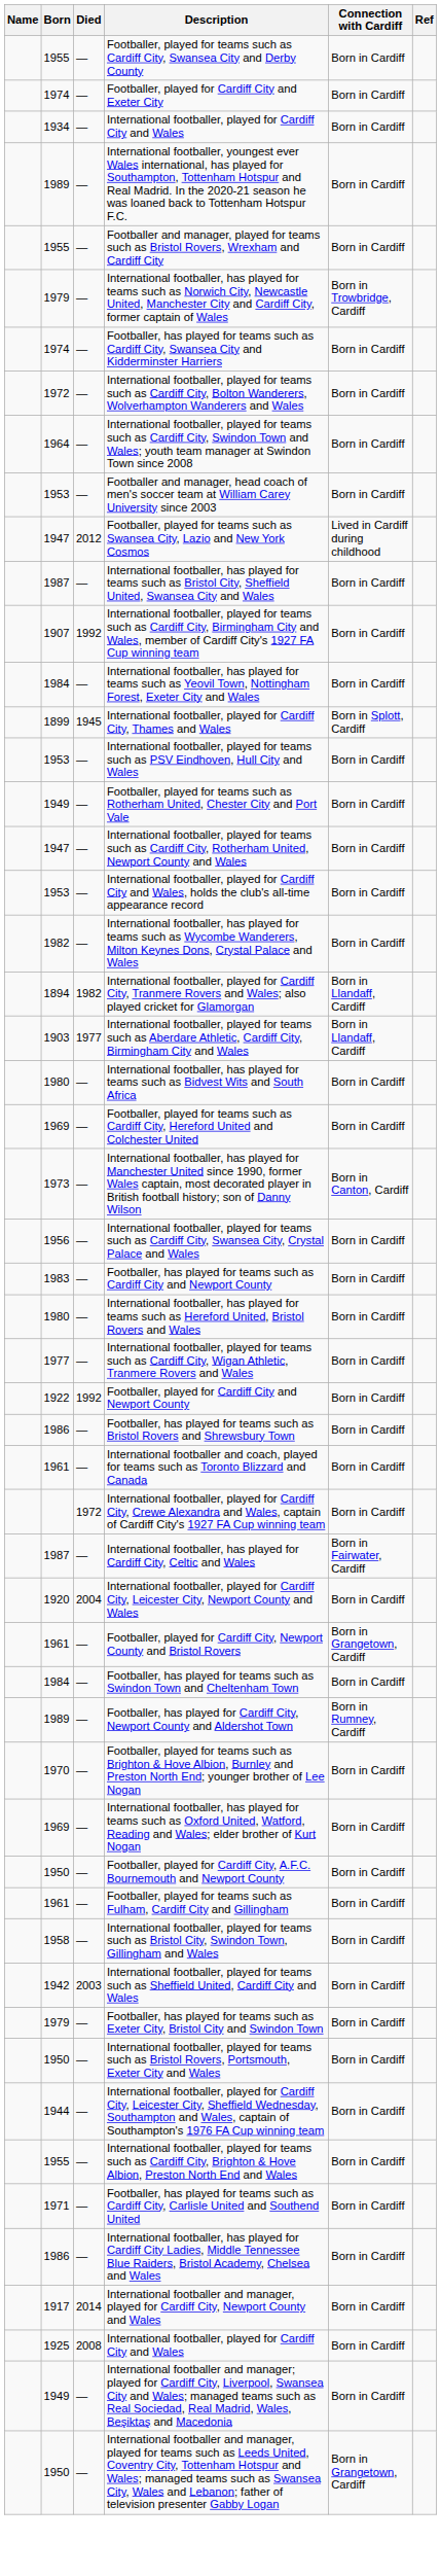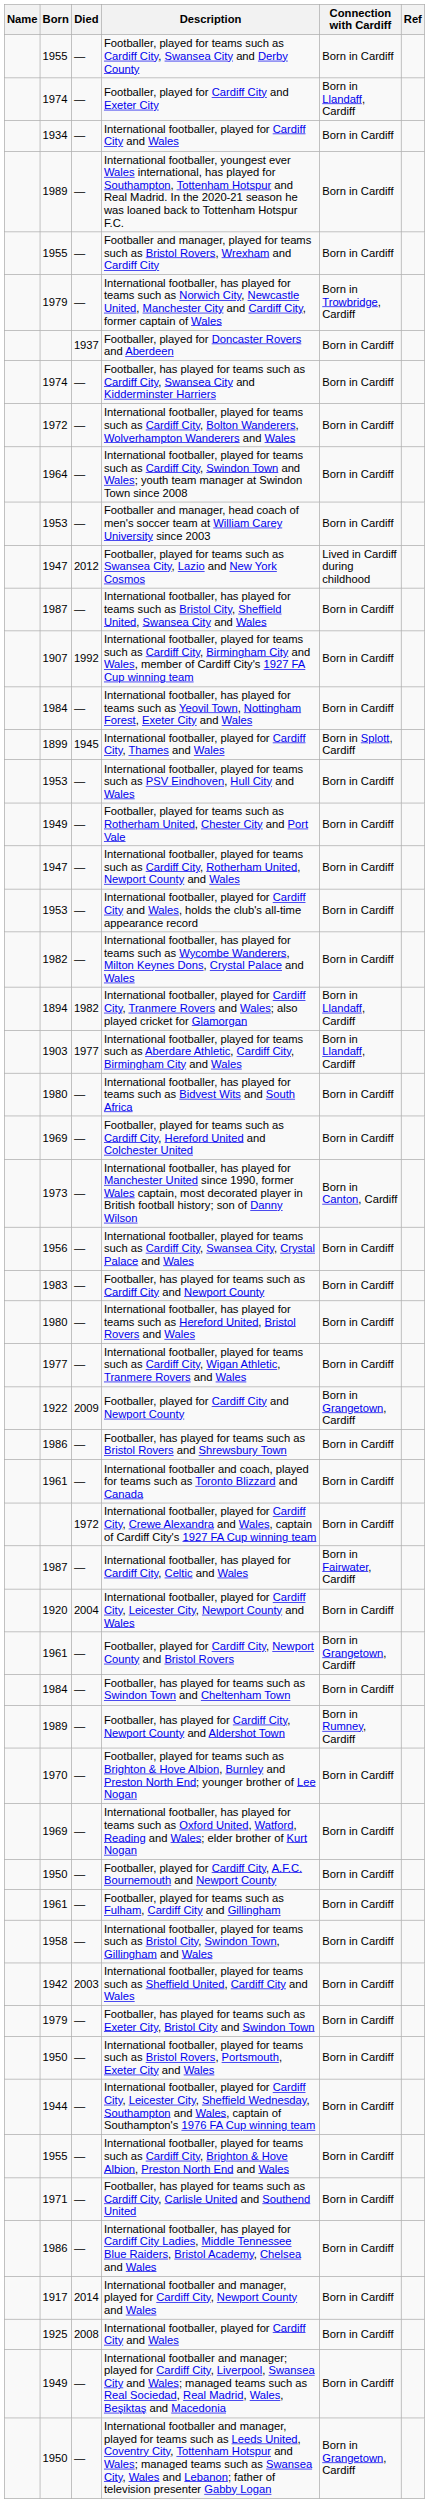 <table class="sortable wikitable" style="text-align: left; width: 68%;">
 <tr>
 <th scope="col">Name</th>
 <th scope="col">Born</th>
 <th scope="col">Died</th>
 <th scope="col">Description</th>
 <th scope="col">Connection with Cardiff</th>
 <th scope="col"><abbr>Ref</abbr></th>
 </tr>
 <tr>
 <td></td>
 <td>1955</td>
 <td>—</td>
 <td>Footballer, played for teams such as <a href='#'>Cardiff City</a>, <a href='#'>Swansea City</a> and <a href='#'>Derby County</a></td>
 <td>Born in Cardiff</td>
 <td></td>
 </tr>
 <tr>
 <td></td>
 <td>1974</td>
 <td>—</td>
 <td>Footballer, played for <a href='#'>Cardiff City</a> and <a href='#'>Exeter City</a></td>
-<td>Born in Cardiff</td>
+<td>Born in <a href='#'>Llandaff</a>, Cardiff</td>
 <td></td>
 </tr>
 <tr>
 <td></td>
 <td>1934</td>
 <td>—</td>
 <td>International footballer, played for <a href='#'>Cardiff City</a> and <a href='#'>Wales</a></td>
 <td>Born in Cardiff</td>
 <td></td>
 </tr>
 <tr>
 <td></td>
 <td>1989</td>
 <td>—</td>
 <td>International footballer, youngest ever <a href='#'>Wales</a> international, has played for <a href='#'>Southampton</a>, <a href='#'>Tottenham Hotspur</a> and Real Madrid. In the 2020-21 season he was loaned back to Tottenham Hotspur F.C.</td>
 <td>Born in Cardiff</td>
 <td></td>
 </tr>
 <tr>
 <td></td>
 <td>1955</td>
 <td>—</td>
 <td>Footballer and manager, played for teams such as <a href='#'>Bristol Rovers</a>, <a href='#'>Wrexham</a> and <a href='#'>Cardiff City</a></td>
 <td>Born in Cardiff</td>
 <td></td>
 </tr>
 <tr>
 <td></td>
 <td>1979</td>
 <td>—</td>
 <td>International footballer, has played for teams such as <a href='#'>Norwich City</a>, <a href='#'>Newcastle United</a>, <a href='#'>Manchester City</a> and <a href='#'>Cardiff City</a>, former captain of <a href='#'>Wales</a></td>
 <td>Born in <a href='#'>Trowbridge</a>, Cardiff</td>
+<td></td>
+</tr>
+<tr>
+<td></td>
+<td></td>
+<td>1937</td>
+<td>Footballer, played for <a href='#'>Doncaster Rovers</a> and <a href='#'>Aberdeen</a></td>
+<td>Born in Cardiff</td>
 <td></td>
 </tr>
 <tr>
 <td></td>
 <td>1974</td>
 <td>—</td>
 <td>Footballer, has played for teams such as <a href='#'>Cardiff City</a>, <a href='#'>Swansea City</a> and <a href='#'>Kidderminster Harriers</a></td>
 <td>Born in Cardiff</td>
 <td></td>
 </tr>
 <tr>
 <td></td>
 <td>1972</td>
 <td>—</td>
 <td>International footballer, played for teams such as <a href='#'>Cardiff City</a>, <a href='#'>Bolton Wanderers</a>, <a href='#'>Wolverhampton Wanderers</a> and <a href='#'>Wales</a></td>
 <td>Born in Cardiff</td>
 <td></td>
 </tr>
 <tr>
 <td></td>
 <td>1964</td>
 <td>—</td>
 <td>International footballer, played for teams such as <a href='#'>Cardiff City</a>, <a href='#'>Swindon Town</a> and <a href='#'>Wales</a>; youth team manager at Swindon Town since 2008</td>
 <td>Born in Cardiff</td>
 <td></td>
 </tr>
 <tr>
 <td></td>
 <td>1953</td>
 <td>—</td>
 <td>Footballer and manager, head coach of men's soccer team at <a href='#'>William Carey University</a> since 2003</td>
 <td>Born in Cardiff</td>
 <td></td>
 </tr>
 <tr>
 <td></td>
 <td>1947</td>
 <td>2012</td>
 <td>Footballer, played for teams such as <a href='#'>Swansea City</a>, <a href='#'>Lazio</a> and <a href='#'>New York Cosmos</a></td>
 <td>Lived in Cardiff during childhood</td>
 <td></td>
 </tr>
 <tr>
 <td></td>
 <td>1987</td>
 <td>—</td>
 <td>International footballer, has played for teams such as <a href='#'>Bristol City</a>, <a href='#'>Sheffield United</a>, <a href='#'>Swansea City</a> and <a href='#'>Wales</a></td>
 <td>Born in Cardiff</td>
 <td></td>
 </tr>
 <tr>
 <td></td>
 <td>1907</td>
 <td>1992</td>
 <td>International footballer, played for teams such as <a href='#'>Cardiff City</a>, <a href='#'>Birmingham City</a> and <a href='#'>Wales</a>, member of Cardiff City's <a href='#'>1927 FA Cup winning team</a></td>
 <td>Born in Cardiff</td>
 <td></td>
 </tr>
 <tr>
 <td></td>
 <td>1984</td>
 <td>—</td>
 <td>International footballer, has played for teams such as <a href='#'>Yeovil Town</a>, <a href='#'>Nottingham Forest</a>, <a href='#'>Exeter City</a> and <a href='#'>Wales</a></td>
 <td>Born in Cardiff</td>
 <td></td>
 </tr>
 <tr>
 <td></td>
 <td>1899</td>
 <td>1945</td>
 <td>International footballer, played for <a href='#'>Cardiff City</a>, <a href='#'>Thames</a> and <a href='#'>Wales</a></td>
 <td>Born in <a href='#'>Splott</a>, Cardiff</td>
 <td></td>
 </tr>
 <tr>
 <td></td>
 <td>1953</td>
 <td>—</td>
 <td>International footballer, played for teams such as <a href='#'>PSV Eindhoven</a>, <a href='#'>Hull City</a> and <a href='#'>Wales</a></td>
 <td>Born in Cardiff</td>
 <td></td>
 </tr>
 <tr>
 <td></td>
 <td>1949</td>
 <td>—</td>
 <td>Footballer, played for teams such as <a href='#'>Rotherham United</a>, <a href='#'>Chester City</a> and <a href='#'>Port Vale</a></td>
 <td>Born in Cardiff</td>
 <td></td>
 </tr>
 <tr>
 <td></td>
 <td>1947</td>
 <td>—</td>
 <td>International footballer, played for teams such as <a href='#'>Cardiff City</a>, <a href='#'>Rotherham United</a>, <a href='#'>Newport County</a> and <a href='#'>Wales</a></td>
 <td>Born in Cardiff</td>
 <td></td>
 </tr>
 <tr>
 <td></td>
 <td>1953</td>
 <td>—</td>
 <td>International footballer, played for <a href='#'>Cardiff City</a> and <a href='#'>Wales</a>, holds the club's all-time appearance record</td>
 <td>Born in Cardiff</td>
 <td></td>
 </tr>
 <tr>
 <td></td>
 <td>1982</td>
 <td>—</td>
 <td>International footballer, has played for teams such as <a href='#'>Wycombe Wanderers</a>, <a href='#'>Milton Keynes Dons</a>, <a href='#'>Crystal Palace</a> and <a href='#'>Wales</a></td>
 <td>Born in Cardiff</td>
 <td></td>
 </tr>
 <tr>
 <td></td>
 <td>1894</td>
 <td>1982</td>
 <td>International footballer, played for <a href='#'>Cardiff City</a>, <a href='#'>Tranmere Rovers</a> and <a href='#'>Wales</a>; also played cricket for <a href='#'>Glamorgan</a></td>
 <td>Born in <a href='#'>Llandaff</a>, Cardiff</td>
 <td></td>
 </tr>
 <tr>
 <td></td>
 <td>1903</td>
 <td>1977</td>
 <td>International footballer, played for teams such as <a href='#'>Aberdare Athletic</a>, <a href='#'>Cardiff City</a>, <a href='#'>Birmingham City</a> and <a href='#'>Wales</a></td>
 <td>Born in <a href='#'>Llandaff</a>, Cardiff</td>
 <td></td>
 </tr>
 <tr>
 <td></td>
 <td>1980</td>
 <td>—</td>
 <td>International footballer, has played for teams such as <a href='#'>Bidvest Wits</a> and <a href='#'>South Africa</a></td>
 <td>Born in Cardiff</td>
 <td></td>
 </tr>
 <tr>
 <td></td>
 <td>1969</td>
 <td>—</td>
 <td>Footballer, played for teams such as <a href='#'>Cardiff City</a>, <a href='#'>Hereford United</a> and <a href='#'>Colchester United</a></td>
 <td>Born in Cardiff</td>
 <td></td>
 </tr>
 <tr>
 <td></td>
 <td>1973</td>
 <td>—</td>
 <td>International footballer, has played for <a href='#'>Manchester United</a> since 1990, former <a href='#'>Wales</a> captain, most decorated player in British football history; son of <a href='#'>Danny Wilson</a></td>
 <td>Born in <a href='#'>Canton</a>, Cardiff</td>
 <td></td>
 </tr>
 <tr>
 <td></td>
 <td>1956</td>
 <td>—</td>
 <td>International footballer, played for teams such as <a href='#'>Cardiff City</a>, <a href='#'>Swansea City</a>, <a href='#'>Crystal Palace</a> and <a href='#'>Wales</a></td>
 <td>Born in Cardiff</td>
 <td></td>
 </tr>
 <tr>
 <td></td>
 <td>1983</td>
 <td>—</td>
 <td>Footballer, has played for teams such as <a href='#'>Cardiff City</a> and <a href='#'>Newport County</a></td>
 <td>Born in Cardiff</td>
 <td></td>
 </tr>
 <tr>
 <td></td>
 <td>1980</td>
 <td>—</td>
 <td>International footballer, has played for teams such as <a href='#'>Hereford United</a>, <a href='#'>Bristol Rovers</a> and <a href='#'>Wales</a></td>
 <td>Born in Cardiff</td>
 <td></td>
 </tr>
 <tr>
 <td></td>
 <td>1977</td>
 <td>—</td>
 <td>International footballer, played for teams such as <a href='#'>Cardiff City</a>, <a href='#'>Wigan Athletic</a>, <a href='#'>Tranmere Rovers</a> and <a href='#'>Wales</a></td>
 <td>Born in Cardiff</td>
 <td></td>
 </tr>
 <tr>
 <td></td>
 <td>1922</td>
-<td>1992</td>
+<td>2009</td>
 <td>Footballer, played for <a href='#'>Cardiff City</a> and <a href='#'>Newport County</a></td>
-<td>Born in Cardiff</td>
+<td>Born in <a href='#'>Grangetown</a>, Cardiff</td>
 <td></td>
 </tr>
 <tr>
 <td></td>
 <td>1986</td>
 <td>—</td>
 <td>Footballer, has played for teams such as <a href='#'>Bristol Rovers</a> and <a href='#'>Shrewsbury Town</a></td>
 <td>Born in Cardiff</td>
 <td></td>
 </tr>
 <tr>
 <td></td>
 <td>1961</td>
 <td>—</td>
 <td>International footballer and coach, played for teams such as <a href='#'>Toronto Blizzard</a> and <a href='#'>Canada</a></td>
 <td>Born in Cardiff</td>
 <td></td>
 </tr>
 <tr>
 <td></td>
 <td 1894></td>
 <td>1972</td>
 <td>International footballer, played for <a href='#'>Cardiff City</a>, <a href='#'>Crewe Alexandra</a> and <a href='#'>Wales</a>, captain of Cardiff City's <a href='#'>1927 FA Cup winning team</a></td>
 <td>Born in Cardiff</td>
 <td></td>
 </tr>
 <tr>
 <td></td>
 <td>1987</td>
 <td>—</td>
 <td>International footballer, has played for <a href='#'>Cardiff City</a>, <a href='#'>Celtic</a> and <a href='#'>Wales</a></td>
 <td>Born in <a href='#'>Fairwater</a>, Cardiff</td>
 <td></td>
 </tr>
 <tr>
 <td></td>
 <td>1920</td>
 <td>2004</td>
 <td>International footballer, played for <a href='#'>Cardiff City</a>, <a href='#'>Leicester City</a>, <a href='#'>Newport County</a> and <a href='#'>Wales</a></td>
 <td>Born in Cardiff</td>
 <td></td>
 </tr>
 <tr>
 <td></td>
 <td>1961</td>
 <td>—</td>
 <td>Footballer, played for <a href='#'>Cardiff City</a>, <a href='#'>Newport County</a> and <a href='#'>Bristol Rovers</a></td>
 <td>Born in <a href='#'>Grangetown</a>, Cardiff</td>
 <td></td>
 </tr>
 <tr>
 <td></td>
 <td>1984</td>
 <td>—</td>
 <td>Footballer, has played for teams such as <a href='#'>Swindon Town</a> and <a href='#'>Cheltenham Town</a></td>
 <td>Born in Cardiff</td>
 <td></td>
 </tr>
 <tr>
 <td></td>
 <td>1989</td>
 <td>—</td>
 <td>Footballer, has played for <a href='#'>Cardiff City</a>, <a href='#'>Newport County</a> and <a href='#'>Aldershot Town</a></td>
 <td>Born in <a href='#'>Rumney</a>, Cardiff</td>
 <td></td>
 </tr>
 <tr>
 <td></td>
 <td>1970</td>
 <td>—</td>
 <td>Footballer, played for teams such as <a href='#'>Brighton & Hove Albion</a>, <a href='#'>Burnley</a> and <a href='#'>Preston North End</a>; younger brother of <a href='#'>Lee Nogan</a></td>
 <td>Born in Cardiff</td>
 <td></td>
 </tr>
 <tr>
 <td></td>
 <td>1969</td>
 <td>—</td>
 <td>International footballer, has played for teams such as <a href='#'>Oxford United</a>, <a href='#'>Watford</a>, <a href='#'>Reading</a> and <a href='#'>Wales</a>; elder brother of <a href='#'>Kurt Nogan</a></td>
 <td>Born in Cardiff</td>
 <td></td>
 </tr>
 <tr>
 <td></td>
 <td>1950</td>
 <td>—</td>
 <td>Footballer, played for <a href='#'>Cardiff City</a>, <a href='#'>A.F.C. Bournemouth</a> and <a href='#'>Newport County</a></td>
 <td>Born in Cardiff</td>
 <td></td>
 </tr>
 <tr>
 <td></td>
 <td>1961</td>
 <td>—</td>
 <td>Footballer, played for teams such as <a href='#'>Fulham</a>, <a href='#'>Cardiff City</a> and <a href='#'>Gillingham</a></td>
 <td>Born in Cardiff</td>
 <td></td>
 </tr>
 <tr>
 <td></td>
 <td>1958</td>
 <td>—</td>
 <td>International footballer, played for teams such as <a href='#'>Bristol City</a>, <a href='#'>Swindon Town</a>, <a href='#'>Gillingham</a> and <a href='#'>Wales</a></td>
 <td>Born in Cardiff</td>
 <td></td>
 </tr>
 <tr>
 <td></td>
 <td>1942</td>
 <td>2003</td>
 <td>International footballer, played for teams such as <a href='#'>Sheffield United</a>, <a href='#'>Cardiff City</a> and <a href='#'>Wales</a></td>
 <td>Born in Cardiff</td>
 <td></td>
 </tr>
 <tr>
 <td></td>
 <td>1979</td>
 <td>—</td>
 <td>Footballer, has played for teams such as <a href='#'>Exeter City</a>, <a href='#'>Bristol City</a> and <a href='#'>Swindon Town</a></td>
 <td>Born in Cardiff</td>
 <td></td>
 </tr>
 <tr>
 <td></td>
 <td>1950</td>
 <td>—</td>
 <td>International footballer, played for teams such as <a href='#'>Bristol Rovers</a>, <a href='#'>Portsmouth</a>, <a href='#'>Exeter City</a> and <a href='#'>Wales</a></td>
 <td>Born in Cardiff</td>
 <td></td>
 </tr>
 <tr>
 <td></td>
 <td>1944</td>
 <td>—</td>
 <td>International footballer, played for <a href='#'>Cardiff City</a>, <a href='#'>Leicester City</a>, <a href='#'>Sheffield Wednesday</a>, <a href='#'>Southampton</a> and <a href='#'>Wales</a>, captain of Southampton's <a href='#'>1976 FA Cup winning team</a></td>
 <td>Born in Cardiff</td>
 <td></td>
 </tr>
 <tr>
 <td></td>
 <td>1955</td>
 <td>—</td>
 <td>International footballer, played for teams such as <a href='#'>Cardiff City</a>, <a href='#'>Brighton & Hove Albion</a>, <a href='#'>Preston North End</a> and <a href='#'>Wales</a></td>
 <td>Born in Cardiff</td>
 <td></td>
 </tr>
 <tr>
 <td></td>
 <td>1971</td>
 <td>—</td>
 <td>Footballer, has played for teams such as <a href='#'>Cardiff City</a>, <a href='#'>Carlisle United</a> and <a href='#'>Southend United</a></td>
 <td>Born in Cardiff</td>
 <td></td>
 </tr>
 <tr>
 <td></td>
 <td>1986</td>
 <td>—</td>
 <td>International footballer, has played for <a href='#'>Cardiff City Ladies</a>, <a href='#'>Middle Tennessee Blue Raiders</a>, <a href='#'>Bristol Academy</a>, <a href='#'>Chelsea</a> and <a href='#'>Wales</a></td>
 <td>Born in Cardiff</td>
 <td></td>
 </tr>
 <tr>
 <td></td>
 <td>1917</td>
 <td>2014</td>
 <td>International footballer and manager, played for <a href='#'>Cardiff City</a>, <a href='#'>Newport County</a> and <a href='#'>Wales</a></td>
 <td>Born in Cardiff</td>
 <td></td>
 </tr>
 <tr>
 <td></td>
 <td>1925</td>
 <td>2008</td>
 <td>International footballer, played for <a href='#'>Cardiff City</a> and <a href='#'>Wales</a></td>
 <td>Born in Cardiff</td>
 <td></td>
 </tr>
 <tr>
 <td></td>
 <td>1949</td>
 <td>—</td>
 <td>International footballer and manager; played for <a href='#'>Cardiff City</a>, <a href='#'>Liverpool</a>, <a href='#'>Swansea City</a> and <a href='#'>Wales</a>; managed teams such as <a href='#'>Real Sociedad</a>, <a href='#'>Real Madrid</a>, <a href='#'>Wales</a>, <a href='#'>Beşiktaş</a> and <a href='#'>Macedonia</a></td>
 <td>Born in Cardiff</td>
 <td></td>
 </tr>
 <tr>
 <td></td>
 <td>1950</td>
 <td>—</td>
 <td>International footballer and manager, played for teams such as <a href='#'>Leeds United</a>, <a href='#'>Coventry City</a>, <a href='#'>Tottenham Hotspur</a> and <a href='#'>Wales</a>; managed teams such as <a href='#'>Swansea City</a>, <a href='#'>Wales</a> and <a href='#'>Lebanon</a>; father of television presenter <a href='#'>Gabby Logan</a></td>
 <td>Born in <a href='#'>Grangetown</a>, Cardiff</td>
 <td></td>
 </tr>
 </table>
